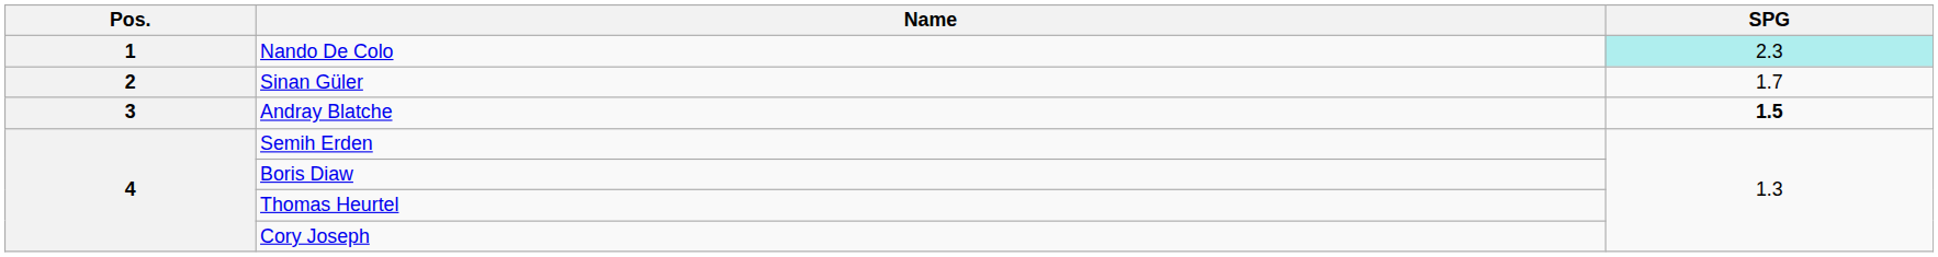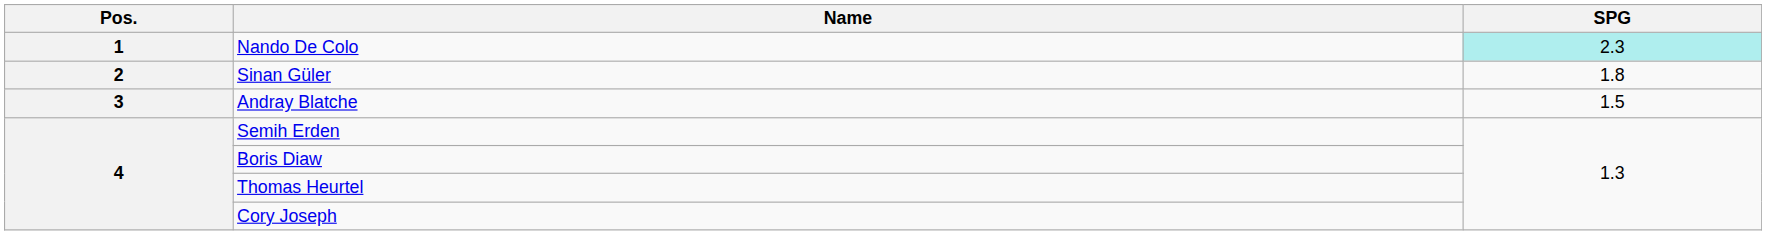 <table class=wikitable width=100% style="text-align:center;">
 <tr>
 <th width="13%">Pos.</th>
 <th width="70%">Name</th>
 <th width="17%">SPG</th>
 </tr>
 <tr>
 <th>1</th>
 <td align=left> <a href='#'>Nando De Colo</a></td>
 <td style="background: paleturquoise;">2.3</td>
 </tr>
 <tr>
 <th>2</th>
 <td align=left> <a href='#'>Sinan Güler</a></td>
-<td>1.7</td>
+<td>1.8</td>
 </tr>
 <tr>
 <th>3</th>
 <td align=left> <a href='#'>Andray Blatche</a></td>
-<td><strong>1.5</strong></td>
+<td>1.5</td>
 </tr>
 <tr>
 <th rowspan=4>4</th>
 <td align=left> <a href='#'>Semih Erden</a></td>
 <td rowspan=4>1.3</td>
 </tr>
 <tr>
 <td align=left> <a href='#'>Boris Diaw</a></td>
 </tr>
 <tr>
 <td align=left> <a href='#'>Thomas Heurtel</a></td>
 </tr>
 <tr>
 <td align=left> <a href='#'>Cory Joseph</a></td>
 </tr>
 </table>
